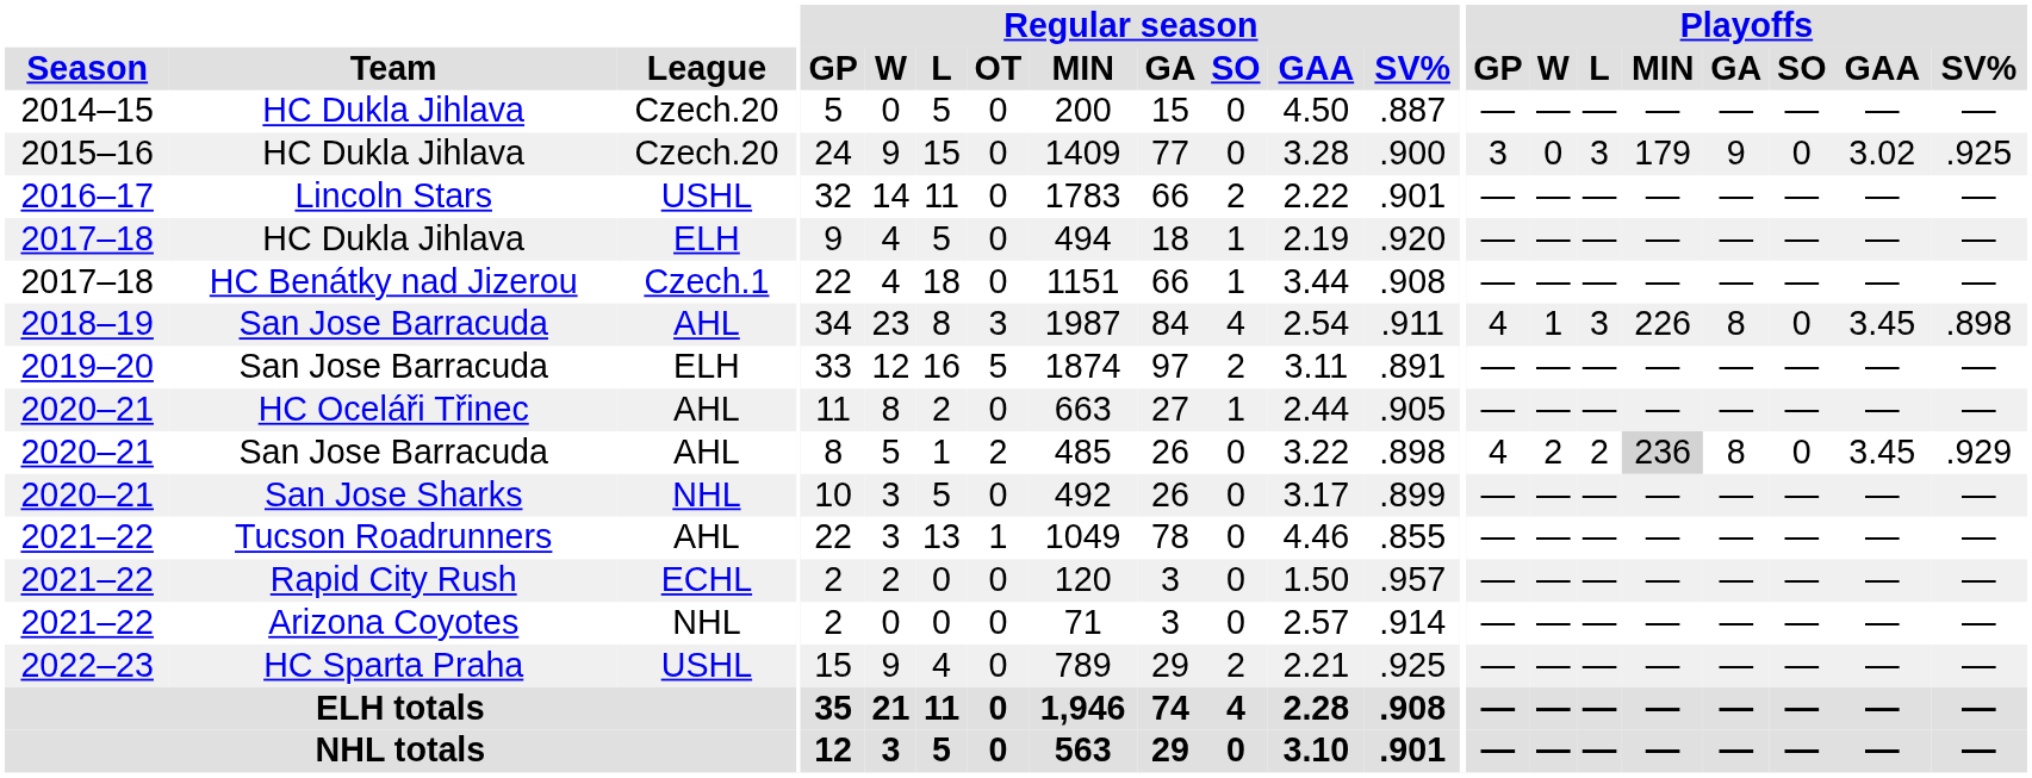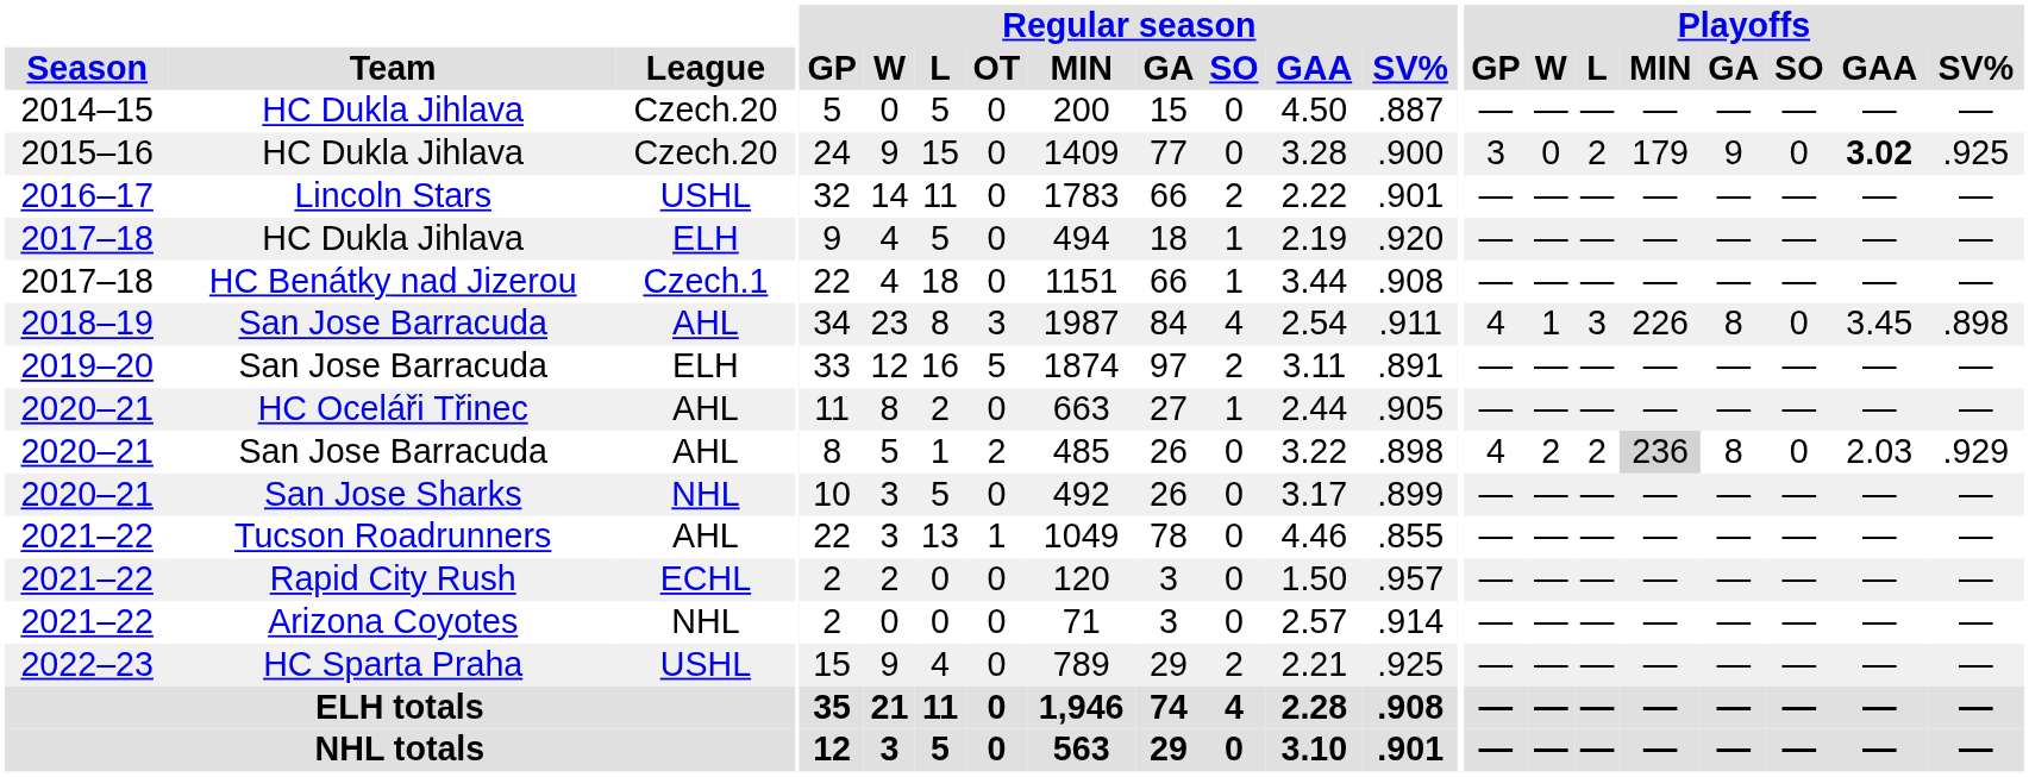 <table border="0" cellpadding="1" cellspacing="0" style="text-align:center; width:75%">
 <tr ALIGN="center" bgcolor="#e0e0e0">
 <th align="center" colspan="3" bgcolor="#ffffff"></th>
 <th align="center" rowspan="99" bgcolor="#ffffff"></th>
 <th align="center" colspan="9" bgcolor="#e0e0e0"><a href='#'>Regular season</a></th>
 <th align="center" rowspan="99" bgcolor="#ffffff"></th>
 <th align="center" colspan="8" bgcolor="#e0e0e0"><a href='#'>Playoffs</a></th>
 </tr>
 <tr ALIGN="center" bgcolor="#e0e0e0">
 <th><a href='#'>Season</a></th>
 <th>Team</th>
 <th>League</th>
 <th>GP</th>
 <th>W</th>
 <th>L</th>
 <th>OT</th>
 <th>MIN</th>
 <th>GA</th>
 <th><a href='#'>SO</a></th>
 <th><a href='#'>GAA</a></th>
 <th><a href='#'>SV%</a></th>
 <th>GP</th>
 <th>W</th>
 <th>L</th>
 <th>MIN</th>
 <th>GA</th>
 <th>SO</th>
 <th>GAA</th>
 <th>SV%</th>
 </tr>
 <tr ALIGN="center">
 <td>2014–15</td>
 <td><a href='#'>HC Dukla Jihlava</a></td>
 <td>Czech.20</td>
 <td>5</td>
 <td>0</td>
 <td>5</td>
 <td>0</td>
 <td>200</td>
 <td>15</td>
 <td>0</td>
 <td>4.50</td>
 <td>.887</td>
 <td>—</td>
 <td>—</td>
 <td>—</td>
 <td>—</td>
 <td>—</td>
 <td>—</td>
 <td>—</td>
 <td>—</td>
 </tr>
 <tr ALIGN="center" bgcolor="#f0f0f0">
 <td>2015–16</td>
 <td>HC Dukla Jihlava</td>
 <td>Czech.20</td>
 <td>24</td>
 <td>9</td>
 <td>15</td>
 <td>0</td>
 <td>1409</td>
 <td>77</td>
 <td>0</td>
 <td>3.28</td>
 <td>.900</td>
 <td>3</td>
 <td>0</td>
-<td>3</td>
+<td>2</td>
 <td>179</td>
 <td>9</td>
 <td>0</td>
-<td>3.02</td>
+<td><strong>3.02</strong></td>
 <td>.925</td>
 </tr>
 <tr ALIGN="center">
 <td><a href='#'>2016–17</a></td>
 <td><a href='#'>Lincoln Stars</a></td>
 <td><a href='#'>USHL</a></td>
 <td>32</td>
 <td>14</td>
 <td>11</td>
 <td>0</td>
 <td>1783</td>
 <td>66</td>
 <td>2</td>
 <td>2.22</td>
 <td>.901</td>
 <td>—</td>
 <td>—</td>
 <td>—</td>
 <td>—</td>
 <td>—</td>
 <td>—</td>
 <td>—</td>
 <td>—</td>
 </tr>
 <tr ALIGN="center" bgcolor="#f0f0f0">
 <td><a href='#'>2017–18</a></td>
 <td>HC Dukla Jihlava</td>
 <td><a href='#'>ELH</a></td>
 <td>9</td>
 <td>4</td>
 <td>5</td>
 <td>0</td>
 <td>494</td>
 <td>18</td>
 <td>1</td>
 <td>2.19</td>
 <td>.920</td>
 <td>—</td>
 <td>—</td>
 <td>—</td>
 <td>—</td>
 <td>—</td>
 <td>—</td>
 <td>—</td>
 <td>—</td>
 </tr>
 <tr ALIGN="center">
 <td 2017–18 Czech 1. Liga season>2017–18</td>
 <td><a href='#'>HC Benátky nad Jizerou</a></td>
 <td><a href='#'>Czech.1</a></td>
 <td>22</td>
 <td>4</td>
 <td>18</td>
 <td>0</td>
 <td>1151</td>
 <td>66</td>
 <td>1</td>
 <td>3.44</td>
 <td>.908</td>
 <td>—</td>
 <td>—</td>
 <td>—</td>
 <td>—</td>
 <td>—</td>
 <td>—</td>
 <td>—</td>
 <td>—</td>
 </tr>
 <tr ALIGN="center" bgcolor="#f0f0f0">
 <td><a href='#'>2018–19</a></td>
 <td><a href='#'>San Jose Barracuda</a></td>
 <td><a href='#'>AHL</a></td>
 <td>34</td>
 <td>23</td>
 <td>8</td>
 <td>3</td>
 <td>1987</td>
 <td>84</td>
 <td>4</td>
 <td>2.54</td>
 <td>.911</td>
 <td>4</td>
 <td>1</td>
 <td>3</td>
 <td>226</td>
 <td>8</td>
 <td>0</td>
 <td>3.45</td>
 <td>.898</td>
 </tr>
 <tr ALIGN="center">
 <td><a href='#'>2019–20</a></td>
 <td>San Jose Barracuda</td>
 <td>ELH</td>
 <td>33</td>
 <td>12</td>
 <td>16</td>
 <td>5</td>
 <td>1874</td>
 <td>97</td>
 <td>2</td>
 <td>3.11</td>
 <td>.891</td>
 <td>—</td>
 <td>—</td>
 <td>—</td>
 <td>—</td>
 <td>—</td>
 <td>—</td>
 <td>—</td>
 <td>—</td>
 </tr>
 <tr ALIGN="center" bgcolor="#f0f0f0">
 <td><a href='#'>2020–21</a></td>
 <td><a href='#'>HC Oceláři Třinec</a></td>
 <td>AHL</td>
 <td>11</td>
 <td>8</td>
 <td>2</td>
 <td>0</td>
 <td>663</td>
 <td>27</td>
 <td>1</td>
 <td>2.44</td>
 <td>.905</td>
 <td>—</td>
 <td>—</td>
 <td>—</td>
 <td>—</td>
 <td>—</td>
 <td>—</td>
 <td>—</td>
 <td>—</td>
 </tr>
 <tr ALIGN="center">
 <td><a href='#'>2020–21</a></td>
 <td>San Jose Barracuda</td>
 <td>AHL</td>
 <td>8</td>
 <td>5</td>
 <td>1</td>
 <td>2</td>
 <td>485</td>
 <td>26</td>
 <td>0</td>
 <td>3.22</td>
 <td>.898</td>
 <td>4</td>
 <td>2</td>
 <td>2</td>
 <td style="background: lightgrey;">236</td>
 <td>8</td>
 <td>0</td>
-<td>3.45</td>
+<td>2.03</td>
 <td>.929</td>
 </tr>
 <tr ALIGN="center"  bgcolor="#f0f0f0">
 <td><a href='#'>2020–21</a></td>
 <td><a href='#'>San Jose Sharks</a></td>
 <td><a href='#'>NHL</a></td>
 <td>10</td>
 <td>3</td>
 <td>5</td>
 <td>0</td>
 <td>492</td>
 <td>26</td>
 <td>0</td>
 <td>3.17</td>
 <td>.899</td>
 <td>—</td>
 <td>—</td>
 <td>—</td>
 <td>—</td>
 <td>—</td>
 <td>—</td>
 <td>—</td>
 <td>—</td>
 </tr>
 <tr ALIGN="center">
 <td><a href='#'>2021–22</a></td>
 <td><a href='#'>Tucson Roadrunners</a></td>
 <td>AHL</td>
 <td>22</td>
 <td>3</td>
 <td>13</td>
 <td>1</td>
 <td>1049</td>
 <td>78</td>
 <td>0</td>
 <td>4.46</td>
 <td>.855</td>
 <td>—</td>
 <td>—</td>
 <td>—</td>
 <td>—</td>
 <td>—</td>
 <td>—</td>
 <td>—</td>
 <td>—</td>
 </tr>
 <tr ALIGN="center"  bgcolor="#f0f0f0">
 <td><a href='#'>2021–22</a></td>
 <td><a href='#'>Rapid City Rush</a></td>
 <td><a href='#'>ECHL</a></td>
 <td>2</td>
 <td>2</td>
 <td>0</td>
 <td>0</td>
 <td>120</td>
 <td>3</td>
 <td>0</td>
 <td>1.50</td>
 <td>.957</td>
 <td>—</td>
 <td>—</td>
 <td>—</td>
 <td>—</td>
 <td>—</td>
 <td>—</td>
 <td>—</td>
 <td>—</td>
 </tr>
 <tr ALIGN="center">
 <td><a href='#'>2021–22</a></td>
 <td><a href='#'>Arizona Coyotes</a></td>
 <td>NHL</td>
 <td>2</td>
 <td>0</td>
 <td>0</td>
 <td>0</td>
 <td>71</td>
 <td>3</td>
 <td>0</td>
 <td>2.57</td>
 <td>.914</td>
 <td>—</td>
 <td>—</td>
 <td>—</td>
 <td>—</td>
 <td>—</td>
 <td>—</td>
 <td>—</td>
 <td>—</td>
 </tr>
 <tr ALIGN="center" bgcolor="#f0f0f0">
 <td><a href='#'>2022–23</a></td>
 <td><a href='#'>HC Sparta Praha</a></td>
 <td><a href='#'>USHL</a></td>
 <td>15</td>
 <td>9</td>
 <td>4</td>
 <td>0</td>
 <td>789</td>
 <td>29</td>
 <td>2</td>
 <td>2.21</td>
 <td>.925</td>
 <td>—</td>
 <td>—</td>
 <td>—</td>
 <td>—</td>
 <td>—</td>
 <td>—</td>
 <td>—</td>
 <td>—</td>
 </tr>
 <tr bgcolor="#e0e0e0">
 <th colspan=3>ELH totals</th>
 <th>35</th>
 <th>21</th>
 <th>11</th>
 <th>0</th>
 <th>1,946</th>
 <th>74</th>
 <th>4</th>
 <th>2.28</th>
 <th>.908</th>
 <th>—</th>
 <th>—</th>
 <th>—</th>
 <th>—</th>
 <th>—</th>
 <th>—</th>
 <th>—</th>
 <th>—</th>
 </tr>
 <tr bgcolor="#e0e0e0">
 <th colspan=3>NHL totals</th>
 <th>12</th>
 <th>3</th>
 <th>5</th>
 <th>0</th>
 <th>563</th>
 <th>29</th>
 <th>0</th>
 <th>3.10</th>
 <th>.901</th>
 <th>—</th>
 <th>—</th>
 <th>—</th>
 <th>—</th>
 <th>—</th>
 <th>—</th>
 <th>—</th>
 <th>—</th>
 </tr>
 </table>
